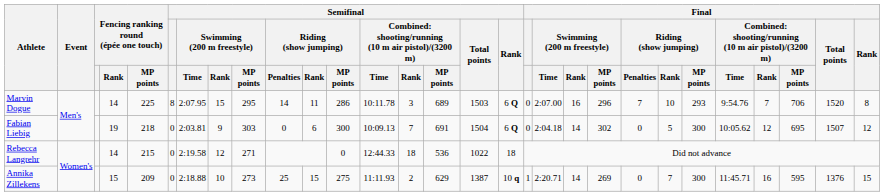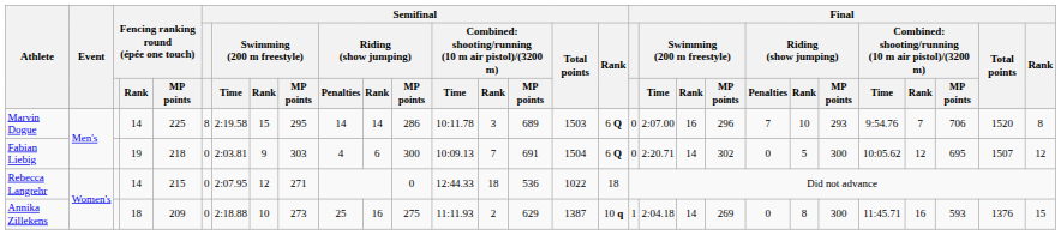 <table class="wikitable" style="font-size:80%">
 <tr>
 <th rowspan="3">Athlete</th>
 <th rowspan="3">Event</th>
 <th rowspan="2" colspan="3">Fencing ranking round<br><span>(épée one touch)</span></th>
 <th colspan="12">Semifinal</th>
 <th colspan="12">Final</th>
 </tr>
 <tr>
 <th></th>
 <th colspan=3>Swimming<br><span>(200 m freestyle)</span></th>
 <th colspan=3>Riding<br><span>(show jumping)</span></th>
 <th colspan=3>Combined: shooting/running<br><span>(10 m air pistol)/(3200 m)</span></th>
 <th rowspan=2>Total points</th>
 <th rowspan=2>Rank</th>
 <th></th>
 <th colspan=3>Swimming<br><span>(200 m freestyle)</span></th>
 <th colspan=3>Riding<br><span>(show jumping)</span></th>
 <th colspan=3>Combined: shooting/running<br><span>(10 m air pistol)/(3200 m)</span></th>
 <th rowspan=2>Total points</th>
 <th rowspan=2>Rank</th>
 </tr>
 <tr style="font-size:95%">
 <th></th>
 <th>Rank</th>
 <th>MP points</th>
 <th></th>
 <th>Time</th>
 <th>Rank</th>
 <th>MP points</th>
 <th>Penalties</th>
 <th>Rank</th>
 <th>MP points</th>
 <th>Time</th>
 <th>Rank</th>
 <th>MP points</th>
 <th></th>
 <th>Time</th>
 <th>Rank</th>
 <th>MP points</th>
 <th>Penalties</th>
 <th>Rank</th>
 <th>MP points</th>
 <th>Time</th>
 <th>Rank</th>
 <th>MP points</th>
 </tr>
 <tr align=center>
 <td align=left><a href='#'>Marvin Dogue</a></td>
 <td align=left rowspan=2><a href='#'>Men's</a></td>
 <td></td>
 <td>14</td>
 <td>225</td>
 <td>8</td>
-<td>2:07.95</td>
+<td>2:19.58</td>
 <td>15</td>
 <td>295</td>
 <td>14</td>
-<td>11</td>
+<td>14</td>
 <td>286</td>
 <td>10:11.78</td>
 <td>3</td>
 <td>689</td>
 <td>1503</td>
 <td>6 <strong>Q</strong></td>
 <td>0</td>
 <td>2:07.00</td>
 <td>16</td>
 <td>296</td>
 <td>7</td>
 <td>10</td>
 <td>293</td>
 <td>9:54.76</td>
 <td>7</td>
 <td>706</td>
 <td>1520</td>
 <td>8</td>
 </tr>
 <tr align=center>
 <td align=left><a href='#'>Fabian Liebig</a></td>
 <td></td>
 <td>19</td>
 <td>218</td>
 <td>0</td>
 <td>2:03.81</td>
 <td>9</td>
 <td>303</td>
-<td>0</td>
+<td>4</td>
 <td>6</td>
 <td>300</td>
 <td>10:09.13</td>
 <td>7</td>
 <td>691</td>
 <td>1504</td>
 <td>6 <strong>Q</strong></td>
 <td>0</td>
-<td>2:04.18</td>
+<td>2:20.71</td>
 <td>14</td>
 <td>302</td>
 <td>0</td>
 <td>5</td>
 <td>300</td>
 <td>10:05.62</td>
 <td>12</td>
 <td>695</td>
 <td>1507</td>
 <td>12</td>
 </tr>
 <tr align=center>
 <td align=left><a href='#'>Rebecca Langrehr</a></td>
 <td align=left rowspan=2><a href='#'>Women's</a></td>
 <td></td>
 <td>14</td>
 <td>215</td>
 <td>0</td>
-<td>2:19.58</td>
+<td>2:07.95</td>
 <td>12</td>
 <td>271</td>
 <td colspan=2></td>
 <td>0</td>
 <td>12:44.33</td>
 <td>18</td>
 <td>536</td>
 <td>1022</td>
 <td>18</td>
 <td colspan=12>Did not advance</td>
 </tr>
 <tr align=center>
 <td align=left><a href='#'>Annika Zillekens</a></td>
 <td></td>
-<td>15</td>
+<td>18</td>
 <td>209</td>
 <td>0</td>
 <td>2:18.88</td>
 <td>10</td>
 <td>273</td>
 <td>25</td>
-<td>15</td>
+<td>16</td>
 <td>275</td>
 <td>11:11.93</td>
 <td>2</td>
 <td>629</td>
 <td>1387</td>
 <td>10 <strong>q</strong></td>
 <td>1</td>
-<td>2:20.71</td>
+<td>2:04.18</td>
 <td>14</td>
 <td>269</td>
 <td>0</td>
-<td>7</td>
+<td>8</td>
 <td>300</td>
 <td>11:45.71</td>
 <td>16</td>
-<td>595</td>
+<td>593</td>
 <td>1376</td>
 <td>15</td>
 </tr>
 </table>
